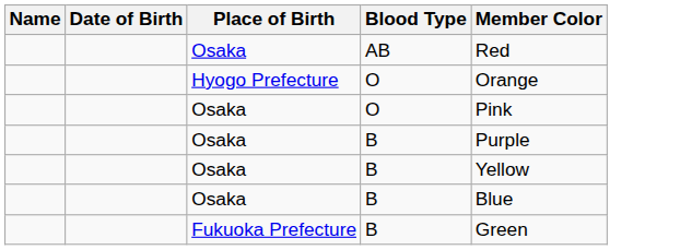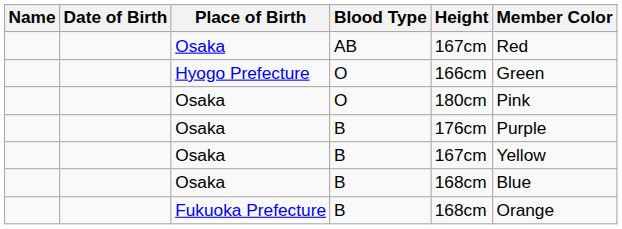 <table class="wikitable">
 <tr>
 <th>Name</th>
 <th>Date of Birth</th>
 <th>Place of Birth</th>
 <th>Blood Type</th>
+<th>Height</th>
 <th>Member Color</th>
 </tr>
 <tr>
 <td></td>
 <td></td>
 <td><a href='#'>Osaka</a></td>
 <td>AB</td>
+<td>167cm</td>
 <td> Red</td>
 </tr>
 <tr>
 <td></td>
 <td></td>
 <td><a href='#'>Hyogo Prefecture</a></td>
 <td>O</td>
-<td> Orange</td>
+<td>166cm</td>
+<td> Green</td>
 </tr>
 <tr>
 <td></td>
 <td></td>
 <td>Osaka</td>
 <td>O</td>
+<td>180cm</td>
 <td> Pink</td>
 </tr>
 <tr>
 <td></td>
 <td></td>
 <td>Osaka</td>
 <td>B</td>
+<td>176cm</td>
 <td> Purple</td>
 </tr>
 <tr>
 <td></td>
 <td></td>
 <td>Osaka</td>
 <td>B</td>
+<td>167cm</td>
 <td> Yellow</td>
 </tr>
 <tr>
 <td></td>
 <td></td>
 <td>Osaka</td>
 <td>B</td>
+<td>168cm</td>
 <td> Blue</td>
 </tr>
 <tr>
 <td></td>
 <td></td>
 <td><a href='#'>Fukuoka Prefecture</a></td>
 <td>B</td>
-<td> Green</td>
+<td>168cm</td>
+<td> Orange</td>
 </tr>
 </table>
